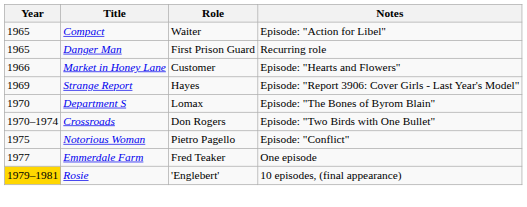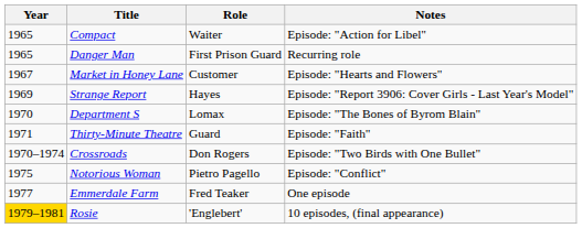 <table class = "wikitable sortable">
 <tr>
 <th>Year</th>
 <th>Title</th>
 <th>Role</th>
 <th class = "unsortable">Notes</th>
 </tr>
 <tr>
 <td>1965</td>
 <td><em><a href='#'>Compact</a></em></td>
 <td>Waiter</td>
 <td>Episode: "Action for Libel"</td>
 </tr>
 <tr>
 <td>1965</td>
 <td><em><a href='#'>Danger Man</a></em></td>
 <td>First Prison Guard</td>
 <td>Recurring role</td>
 </tr>
 <tr>
-<td>1966</td>
+<td>1967</td>
 <td><em><a href='#'>Market in Honey Lane</a></em></td>
 <td>Customer</td>
 <td>Episode: "Hearts and Flowers"</td>
 </tr>
 <tr>
 <td>1969</td>
 <td><em><a href='#'>Strange Report</a></em></td>
 <td>Hayes</td>
 <td>Episode: "Report 3906: Cover Girls - Last Year's Model"</td>
 </tr>
 <tr>
 <td>1970</td>
 <td><em><a href='#'>Department S</a></em></td>
 <td>Lomax</td>
 <td>Episode: "The Bones of Byrom Blain"</td>
+</tr>
+<tr>
+<td>1971</td>
+<td><em><a href='#'>Thirty-Minute Theatre</a></em></td>
+<td>Guard</td>
+<td>Episode: "Faith"</td>
 </tr>
 <tr>
 <td>1970–1974</td>
 <td><em><a href='#'>Crossroads</a></em></td>
 <td>Don Rogers</td>
 <td>Episode: "Two Birds with One Bullet"</td>
 </tr>
 <tr>
 <td>1975</td>
 <td><em><a href='#'>Notorious Woman</a></em></td>
 <td>Pietro Pagello</td>
 <td>Episode: "Conflict"</td>
 </tr>
 <tr>
 <td>1977</td>
 <td><em><a href='#'>Emmerdale Farm</a></em></td>
 <td>Fred Teaker</td>
 <td>One episode</td>
 </tr>
 <tr>
 <td style="background: gold;">1979–1981</td>
 <td><em><a href='#'>Rosie</a></em></td>
 <td>'Englebert'</td>
 <td>10 episodes, (final appearance)</td>
 </tr>
 </table>
